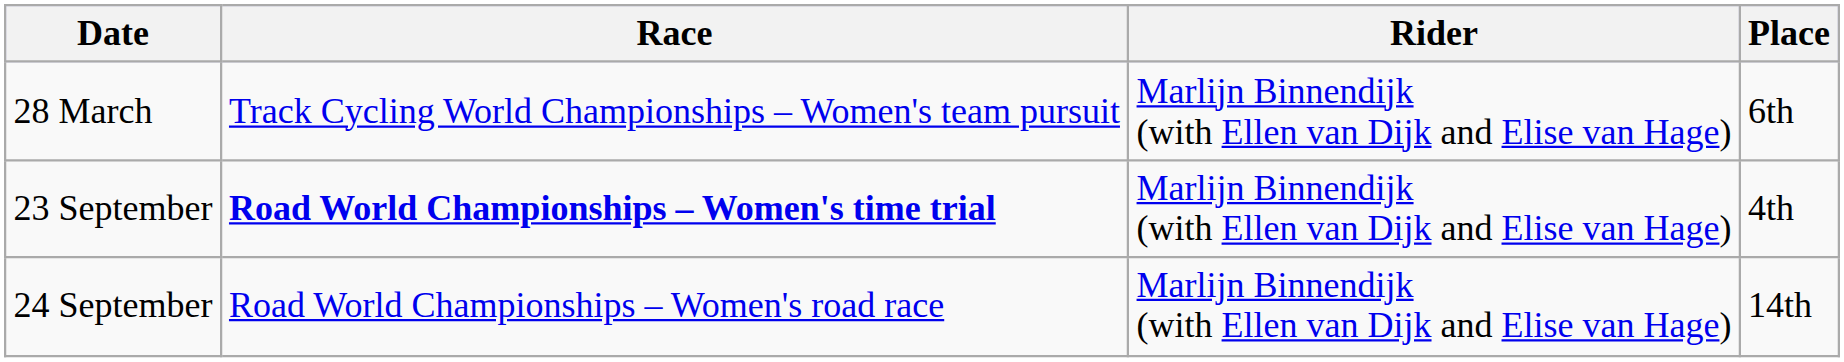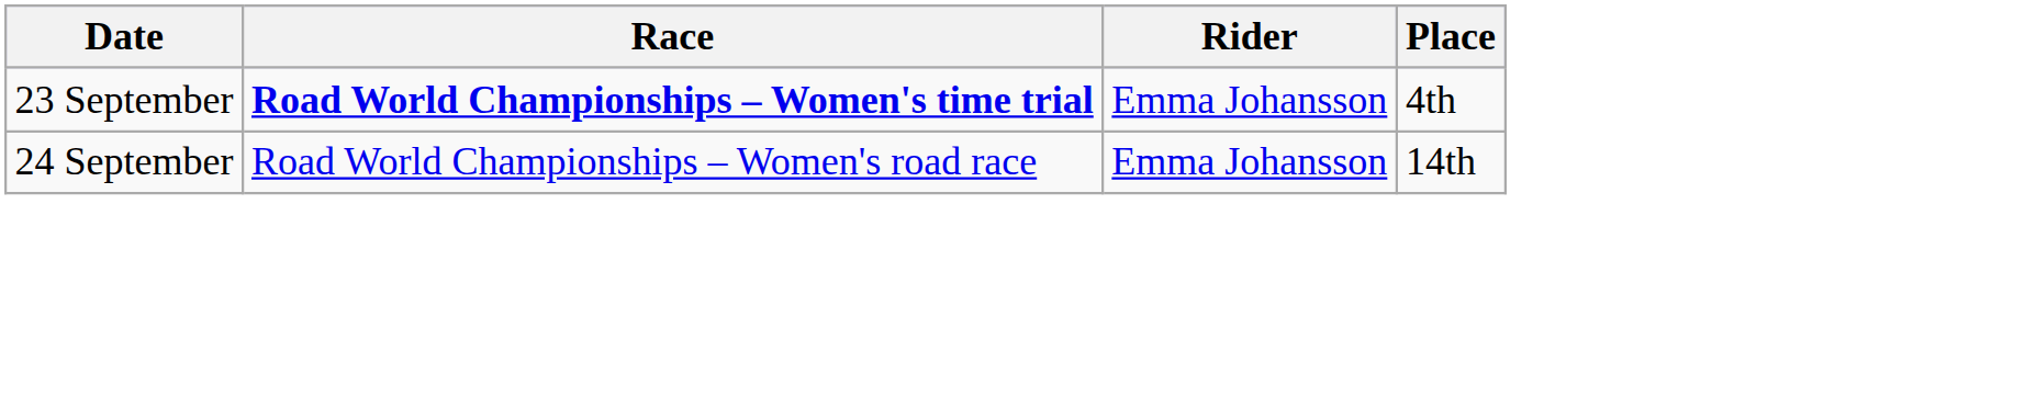 <table class="wikitable">
 <tr style="background:#ccccff;">
 <th>Date</th>
 <th>Race</th>
 <th>Rider</th>
 <th>Place</th>
 </tr>
 <tr>
-<td>28 March</td>
-<td><a href='#'>Track Cycling World Championships – Women's team pursuit</a></td>
-<td> <a href='#'>Marlijn Binnendijk</a><br>(with <a href='#'>Ellen van Dijk</a> and <a href='#'>Elise van Hage</a>)</td>
-<td>6th</td>
-</tr>
-<tr>
 <td>23 September</td>
 <td><strong><a href='#'>Road World Championships – Women's time trial</a></strong></td>
-<td> <a href='#'>Marlijn Binnendijk</a><br>(with <a href='#'>Ellen van Dijk</a> and <a href='#'>Elise van Hage</a>)</td>
+<td> <a href='#'>Emma Johansson</a></td>
 <td>4th</td>
 </tr>
 <tr>
 <td>24 September</td>
 <td><a href='#'>Road World Championships – Women's road race</a></td>
-<td> <a href='#'>Marlijn Binnendijk</a><br>(with <a href='#'>Ellen van Dijk</a> and <a href='#'>Elise van Hage</a>)</td>
+<td> <a href='#'>Emma Johansson</a></td>
 <td>14th</td>
 </tr>
 </table>
